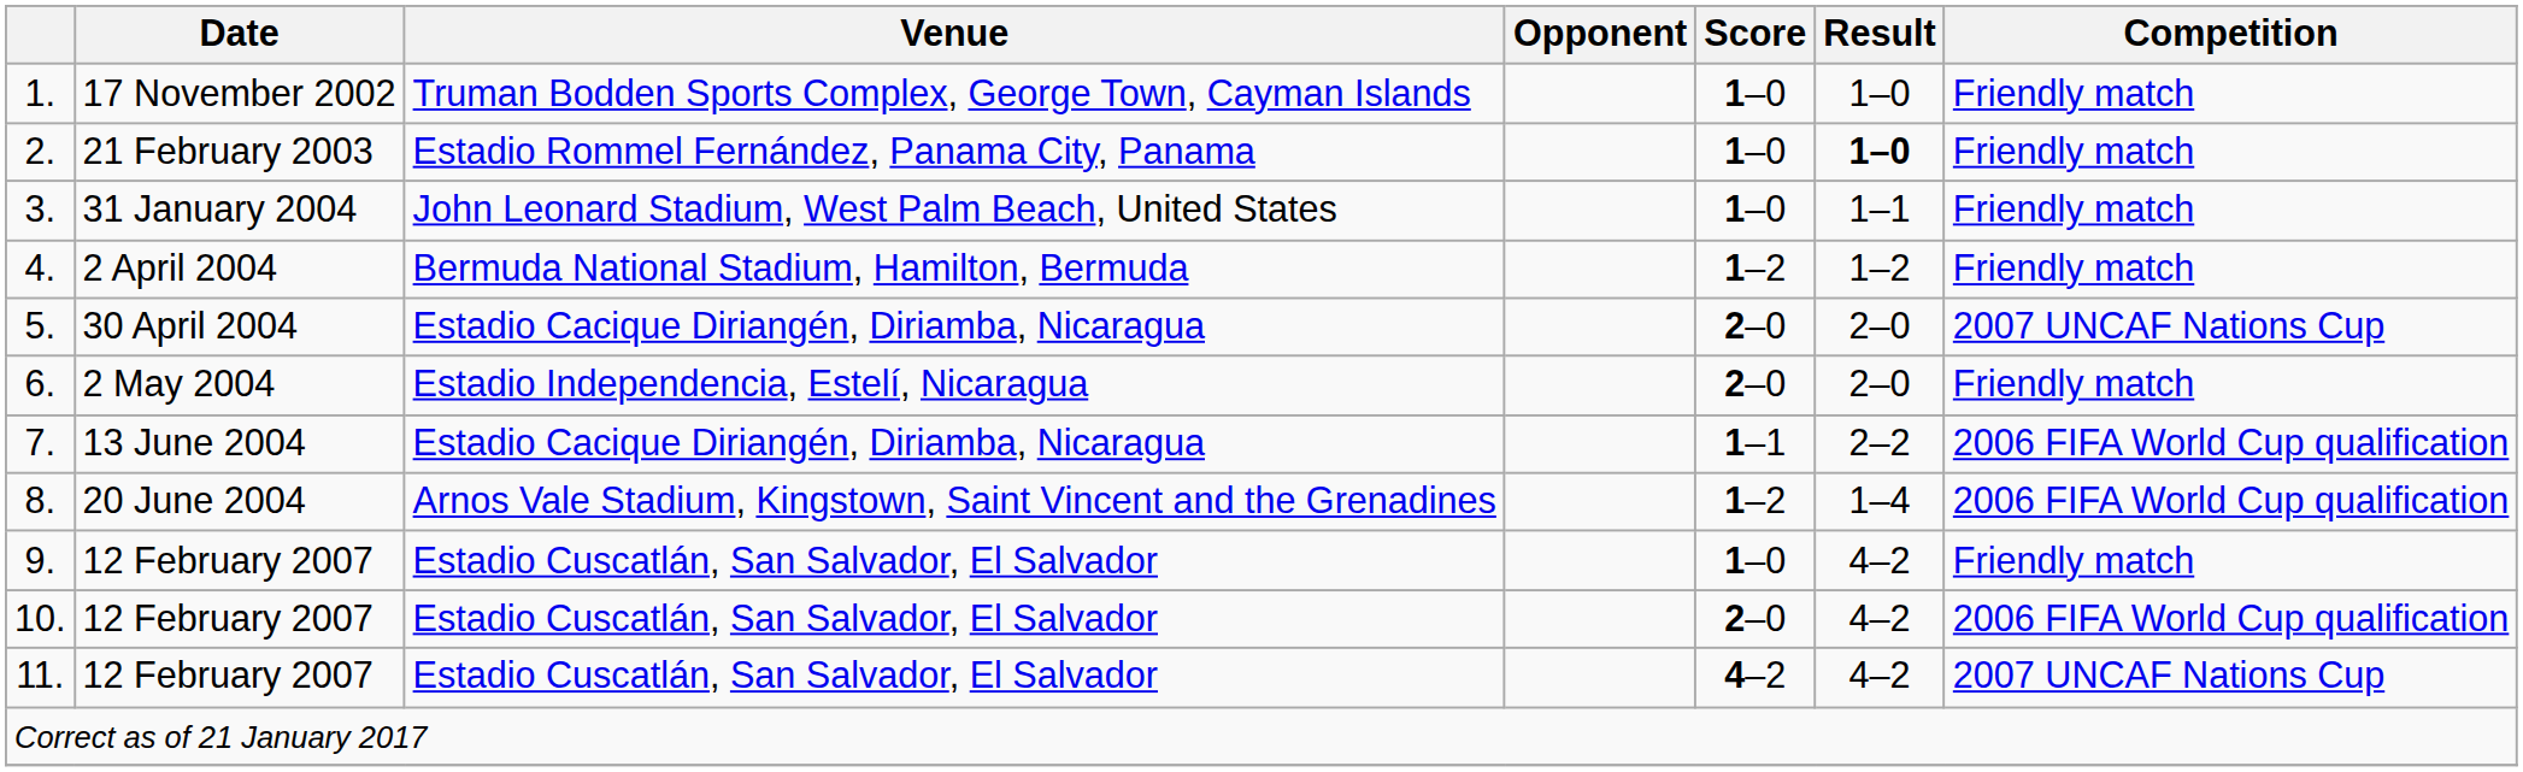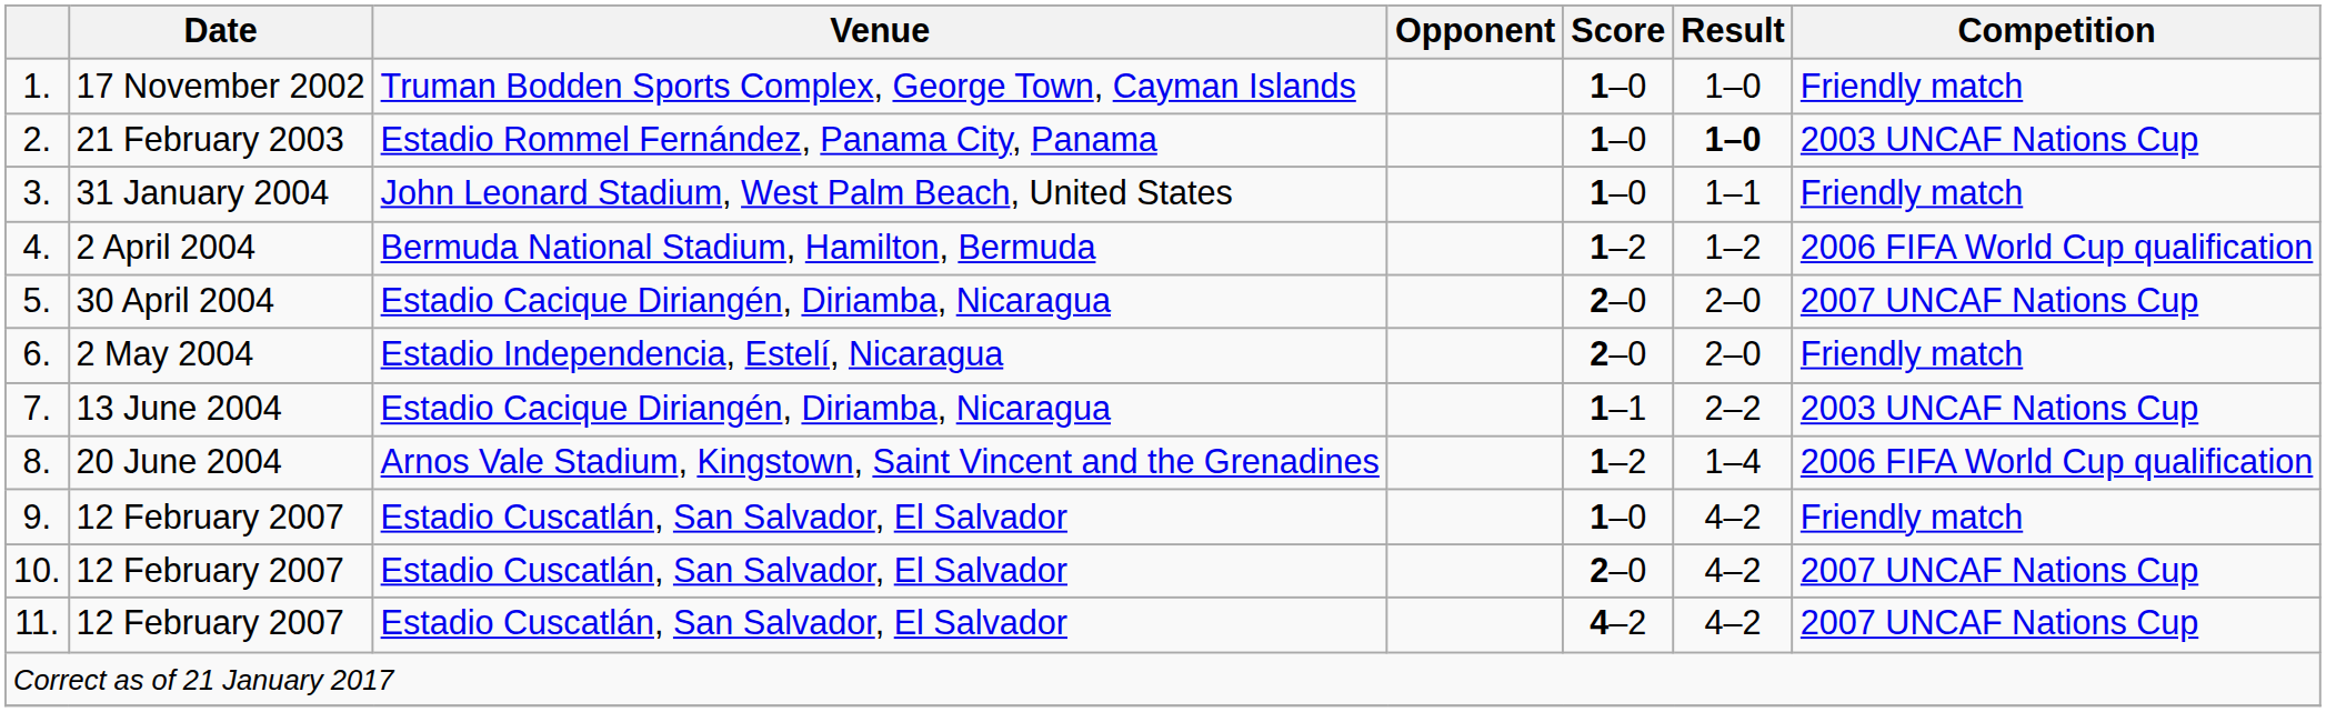 <table class="wikitable">
 <tr>
 <th></th>
 <th>Date</th>
 <th>Venue</th>
 <th>Opponent</th>
 <th>Score</th>
 <th>Result</th>
 <th>Competition</th>
 </tr>
 <tr>
 <td align="center">1.</td>
 <td>17 November 2002</td>
 <td><a href='#'>Truman Bodden Sports Complex</a>, <a href='#'>George Town</a>, <a href='#'>Cayman Islands</a></td>
 <td></td>
 <td align="center"><strong>1</strong>–0</td>
 <td align="center">1–0</td>
 <td><a href='#'>Friendly match</a></td>
 </tr>
 <tr>
 <td align="center">2.</td>
 <td>21 February 2003</td>
 <td><a href='#'>Estadio Rommel Fernández</a>, <a href='#'>Panama City</a>, <a href='#'>Panama</a></td>
 <td></td>
 <td align="center"><strong>1</strong>–0</td>
 <td align="center"><strong>1–0</strong></td>
-<td><a href='#'>Friendly match</a></td>
+<td><a href='#'>2003 UNCAF Nations Cup</a></td>
 </tr>
 <tr>
 <td align="center">3.</td>
 <td>31 January 2004</td>
 <td><a href='#'>John Leonard Stadium</a>, <a href='#'>West Palm Beach</a>, United States</td>
 <td></td>
 <td align="center"><strong>1</strong>–0</td>
 <td align="center">1–1</td>
 <td><a href='#'>Friendly match</a></td>
 </tr>
 <tr>
 <td align="center">4.</td>
 <td>2 April 2004</td>
 <td><a href='#'>Bermuda National Stadium</a>, <a href='#'>Hamilton</a>, <a href='#'>Bermuda</a></td>
 <td></td>
 <td align="center"><strong>1</strong>–2</td>
 <td align="center">1–2</td>
-<td><a href='#'>Friendly match</a></td>
+<td><a href='#'>2006 FIFA World Cup qualification</a></td>
 </tr>
 <tr>
 <td align="center">5.</td>
 <td>30 April 2004</td>
 <td><a href='#'>Estadio Cacique Diriangén</a>, <a href='#'>Diriamba</a>, <a href='#'>Nicaragua</a></td>
 <td></td>
 <td align="center"><strong>2</strong>–0</td>
 <td align="center">2–0</td>
 <td><a href='#'>2007 UNCAF Nations Cup</a></td>
 </tr>
 <tr>
 <td align="center">6.</td>
 <td>2 May 2004</td>
 <td><a href='#'>Estadio Independencia</a>, <a href='#'>Estelí</a>, <a href='#'>Nicaragua</a></td>
 <td></td>
 <td align="center"><strong>2</strong>–0</td>
 <td align="center">2–0</td>
 <td><a href='#'>Friendly match</a></td>
 </tr>
 <tr>
 <td align="center">7.</td>
 <td>13 June 2004</td>
 <td><a href='#'>Estadio Cacique Diriangén</a>, <a href='#'>Diriamba</a>, <a href='#'>Nicaragua</a></td>
 <td></td>
 <td align="center"><strong>1</strong>–1</td>
 <td align="center">2–2</td>
-<td><a href='#'>2006 FIFA World Cup qualification</a></td>
+<td><a href='#'>2003 UNCAF Nations Cup</a></td>
 </tr>
 <tr>
 <td align="center">8.</td>
 <td>20 June 2004</td>
 <td><a href='#'>Arnos Vale Stadium</a>, <a href='#'>Kingstown</a>, <a href='#'>Saint Vincent and the Grenadines</a></td>
 <td></td>
 <td align="center"><strong>1</strong>–2</td>
 <td align="center">1–4</td>
 <td><a href='#'>2006 FIFA World Cup qualification</a></td>
 </tr>
 <tr>
 <td align="center">9.</td>
 <td>12 February 2007</td>
 <td><a href='#'>Estadio Cuscatlán</a>, <a href='#'>San Salvador</a>, <a href='#'>El Salvador</a></td>
 <td></td>
 <td align="center"><strong>1</strong>–0</td>
 <td align="center">4–2</td>
 <td><a href='#'>Friendly match</a></td>
 </tr>
 <tr>
 <td align="center">10.</td>
 <td>12 February 2007</td>
 <td><a href='#'>Estadio Cuscatlán</a>, <a href='#'>San Salvador</a>, <a href='#'>El Salvador</a></td>
 <td></td>
 <td align="center"><strong>2</strong>–0</td>
 <td align="center">4–2</td>
-<td><a href='#'>2006 FIFA World Cup qualification</a></td>
+<td><a href='#'>2007 UNCAF Nations Cup</a></td>
 </tr>
 <tr>
 <td align="center">11.</td>
 <td>12 February 2007</td>
 <td><a href='#'>Estadio Cuscatlán</a>, <a href='#'>San Salvador</a>, <a href='#'>El Salvador</a></td>
 <td></td>
 <td align="center"><strong>4</strong>–2</td>
 <td align="center">4–2</td>
 <td><a href='#'>2007 UNCAF Nations Cup</a></td>
 </tr>
 <tr>
 <td colspan="15"><small><em>Correct as of 21 January 2017</em></small></td>
 </tr>
 <tr>
 </tr>
 </table>
